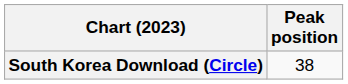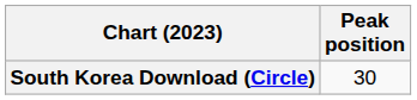 <table class="wikitable plainrowheaders" style="text-align:center">
 <tr>
 <th scope="col">Chart (2023)</th>
 <th scope="col">Peak<br>position</th>
 </tr>
 <tr>
 <th scope="row">South Korea Download (<a href='#'>Circle</a>)</th>
-<td>38</td>
+<td>30</td>
 </tr>
 </table>
